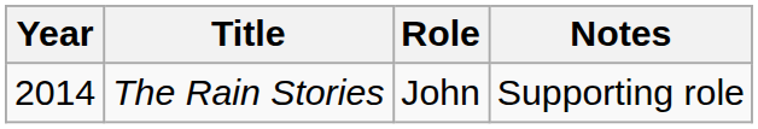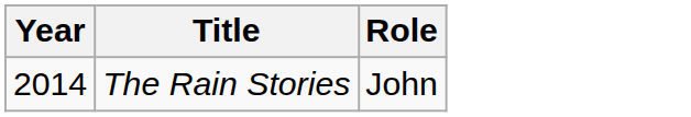 <table class="wikitable sortable">
 <tr>
 <th>Year</th>
 <th>Title</th>
 <th>Role</th>
-<th scope="col" class="unsortable">Notes</th>
 </tr>
 <tr>
 <td>2014</td>
 <td><em>The Rain Stories</em></td>
 <td>John</td>
-<td>Supporting role</td>
 </tr>
 </table>
